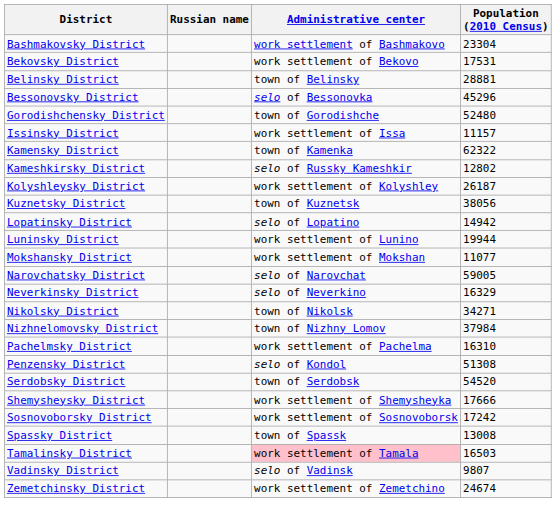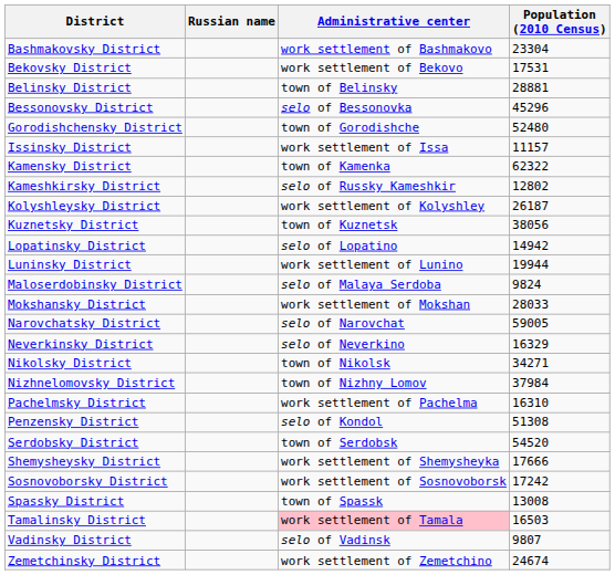 <table class="wikitable sortable">
 <tr>
 <th>District</th>
 <th>Russian name</th>
 <th><a href='#'>Administrative center</a></th>
 <th>Population<br>(<a href='#'>2010 Census</a>)</th>
 </tr>
 <tr>
 <td><a href='#'>Bashmakovsky District</a></td>
 <td></td>
 <td><a href='#'>work settlement</a> of <a href='#'>Bashmakovo</a></td>
 <td>23304</td>
 </tr>
 <tr>
 <td><a href='#'>Bekovsky District</a></td>
 <td></td>
 <td>work settlement of <a href='#'>Bekovo</a></td>
 <td>17531</td>
 </tr>
 <tr>
 <td><a href='#'>Belinsky District</a></td>
 <td></td>
 <td>town of <a href='#'>Belinsky</a></td>
 <td>28881</td>
 </tr>
 <tr>
 <td><a href='#'>Bessonovsky District</a></td>
 <td></td>
 <td><em><a href='#'>selo</a></em> of <a href='#'>Bessonovka</a></td>
 <td>45296</td>
 </tr>
 <tr>
 <td><a href='#'>Gorodishchensky District</a></td>
 <td></td>
 <td>town of <a href='#'>Gorodishche</a></td>
 <td>52480</td>
 </tr>
 <tr>
 <td><a href='#'>Issinsky District</a></td>
 <td></td>
 <td>work settlement of <a href='#'>Issa</a></td>
 <td>11157</td>
 </tr>
 <tr>
 <td><a href='#'>Kamensky District</a></td>
 <td></td>
 <td>town of <a href='#'>Kamenka</a></td>
 <td>62322</td>
 </tr>
 <tr>
 <td><a href='#'>Kameshkirsky District</a></td>
 <td></td>
 <td><em>selo</em> of <a href='#'>Russky Kameshkir</a></td>
 <td>12802</td>
 </tr>
 <tr>
 <td><a href='#'>Kolyshleysky District</a></td>
 <td></td>
 <td>work settlement of <a href='#'>Kolyshley</a></td>
 <td>26187</td>
 </tr>
 <tr>
 <td><a href='#'>Kuznetsky District</a></td>
 <td></td>
 <td>town of <a href='#'>Kuznetsk</a></td>
 <td>38056</td>
 </tr>
 <tr>
 <td><a href='#'>Lopatinsky District</a></td>
 <td></td>
 <td><em>selo</em> of <a href='#'>Lopatino</a></td>
 <td>14942</td>
 </tr>
 <tr>
 <td><a href='#'>Luninsky District</a></td>
 <td></td>
 <td>work settlement of <a href='#'>Lunino</a></td>
 <td>19944</td>
 </tr>
 <tr>
+<td><a href='#'>Maloserdobinsky District</a></td>
+<td></td>
+<td><em>selo</em> of <a href='#'>Malaya Serdoba</a></td>
+<td>9824</td>
+</tr>
+<tr>
 <td><a href='#'>Mokshansky District</a></td>
 <td></td>
 <td>work settlement of <a href='#'>Mokshan</a></td>
-<td>11077</td>
+<td>28033</td>
 </tr>
 <tr>
 <td><a href='#'>Narovchatsky District</a></td>
 <td></td>
 <td><em>selo</em> of <a href='#'>Narovchat</a></td>
 <td>59005</td>
 </tr>
 <tr>
 <td><a href='#'>Neverkinsky District</a></td>
 <td></td>
 <td><em>selo</em> of <a href='#'>Neverkino</a></td>
 <td>16329</td>
 </tr>
 <tr>
 <td><a href='#'>Nikolsky District</a></td>
 <td></td>
 <td>town of <a href='#'>Nikolsk</a></td>
 <td>34271</td>
 </tr>
 <tr>
 <td><a href='#'>Nizhnelomovsky District</a></td>
 <td></td>
 <td>town of <a href='#'>Nizhny Lomov</a></td>
 <td>37984</td>
 </tr>
 <tr>
 <td><a href='#'>Pachelmsky District</a></td>
 <td></td>
 <td>work settlement of <a href='#'>Pachelma</a></td>
 <td>16310</td>
 </tr>
 <tr>
 <td><a href='#'>Penzensky District</a></td>
 <td></td>
 <td><em>selo</em> of <a href='#'>Kondol</a></td>
 <td>51308</td>
 </tr>
 <tr>
 <td><a href='#'>Serdobsky District</a></td>
 <td></td>
 <td>town of <a href='#'>Serdobsk</a></td>
 <td>54520</td>
 </tr>
 <tr>
 <td><a href='#'>Shemysheysky District</a></td>
 <td></td>
 <td>work settlement of <a href='#'>Shemysheyka</a></td>
 <td>17666</td>
 </tr>
 <tr>
 <td><a href='#'>Sosnovoborsky District</a></td>
 <td></td>
 <td>work settlement of <a href='#'>Sosnovoborsk</a></td>
 <td>17242</td>
 </tr>
 <tr>
 <td><a href='#'>Spassky District</a></td>
 <td></td>
 <td>town of <a href='#'>Spassk</a></td>
 <td>13008</td>
 </tr>
 <tr>
 <td><a href='#'>Tamalinsky District</a></td>
 <td></td>
 <td style="background: pink;">work settlement of <a href='#'>Tamala</a></td>
 <td>16503</td>
 </tr>
 <tr>
 <td><a href='#'>Vadinsky District</a></td>
 <td></td>
 <td><em>selo</em> of <a href='#'>Vadinsk</a></td>
 <td>9807</td>
 </tr>
 <tr>
 <td><a href='#'>Zemetchinsky District</a></td>
 <td></td>
 <td>work settlement of <a href='#'>Zemetchino</a></td>
 <td>24674</td>
 </tr>
 </table>
